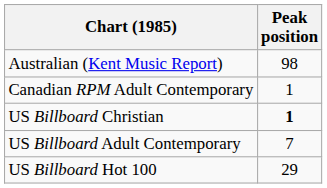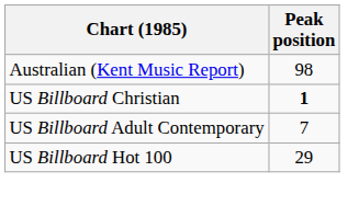 <table class="wikitable">
 <tr>
 <th>Chart (1985)</th>
 <th>Peak<br>position</th>
 </tr>
 <tr>
 <td>Australian (<a href='#'>Kent Music Report</a>)</td>
 <td align="center">98</td>
-</tr>
-<tr>
-<td align="left">Canadian <em>RPM</em> Adult Contemporary</td>
-<td align="center">1</td>
 </tr>
 <tr>
 <td>US <em>Billboard</em> Christian</td>
 <td align="center"><strong>1</strong></td>
 </tr>
 <tr>
 <td>US <em>Billboard</em> Adult Contemporary</td>
 <td align="center">7</td>
 </tr>
 <tr>
 <td>US <em>Billboard</em> Hot 100</td>
 <td align="center">29</td>
 </tr>
 </table>
